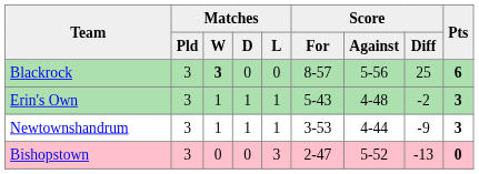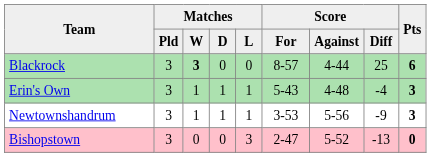 <table style=border-collapse:collapse border=1 cellspacing=0 cellpadding=5>
 <tr align=center bgcolor=#efefef>
 <th rowspan=2 width=165>Team</th>
 <th colspan=4>Matches</th>
 <th colspan=3>Score</th>
 <th rowspan=2width=20>Pts</th>
 </tr>
 <tr align=center bgcolor=#efefef>
 <th width=20>Pld</th>
 <th width=20>W</th>
 <th width=20>D</th>
 <th width=20>L</th>
 <th width=45>For</th>
 <th width=45>Against</th>
 <th width=30>Diff</th>
 </tr>
 <tr align=center  style="background:#ACE1AF;">
 <td style="text-align:left;"><a href='#'>Blackrock</a></td>
 <td>3</td>
 <td><strong>3</strong></td>
 <td>0</td>
 <td>0</td>
 <td>8-57</td>
-<td>5-56</td>
+<td>4-44</td>
 <td>25</td>
 <td><strong>6</strong></td>
 </tr>
 <tr align=center style="background:#ACE1AF;">
 <td style="text-align:left;"><a href='#'>Erin's Own</a></td>
 <td>3</td>
 <td>1</td>
 <td>1</td>
 <td>1</td>
 <td>5-43</td>
 <td>4-48</td>
-<td>-2</td>
+<td>-4</td>
 <td><strong>3</strong></td>
 </tr>
 <tr align=center>
 <td style="text-align:left;"><a href='#'>Newtownshandrum</a></td>
 <td>3</td>
 <td>1</td>
 <td>1</td>
 <td>1</td>
 <td>3-53</td>
-<td>4-44</td>
+<td>5-56</td>
 <td>-9</td>
 <td><strong>3</strong></td>
 </tr>
 <tr align=center style="background:#FFC0CB;">
 <td style="text-align:left;"><a href='#'>Bishopstown</a></td>
 <td>3</td>
 <td>0</td>
 <td>0</td>
 <td>3</td>
 <td>2-47</td>
 <td>5-52</td>
 <td>-13</td>
 <td><strong>0</strong></td>
 </tr>
 </table>
